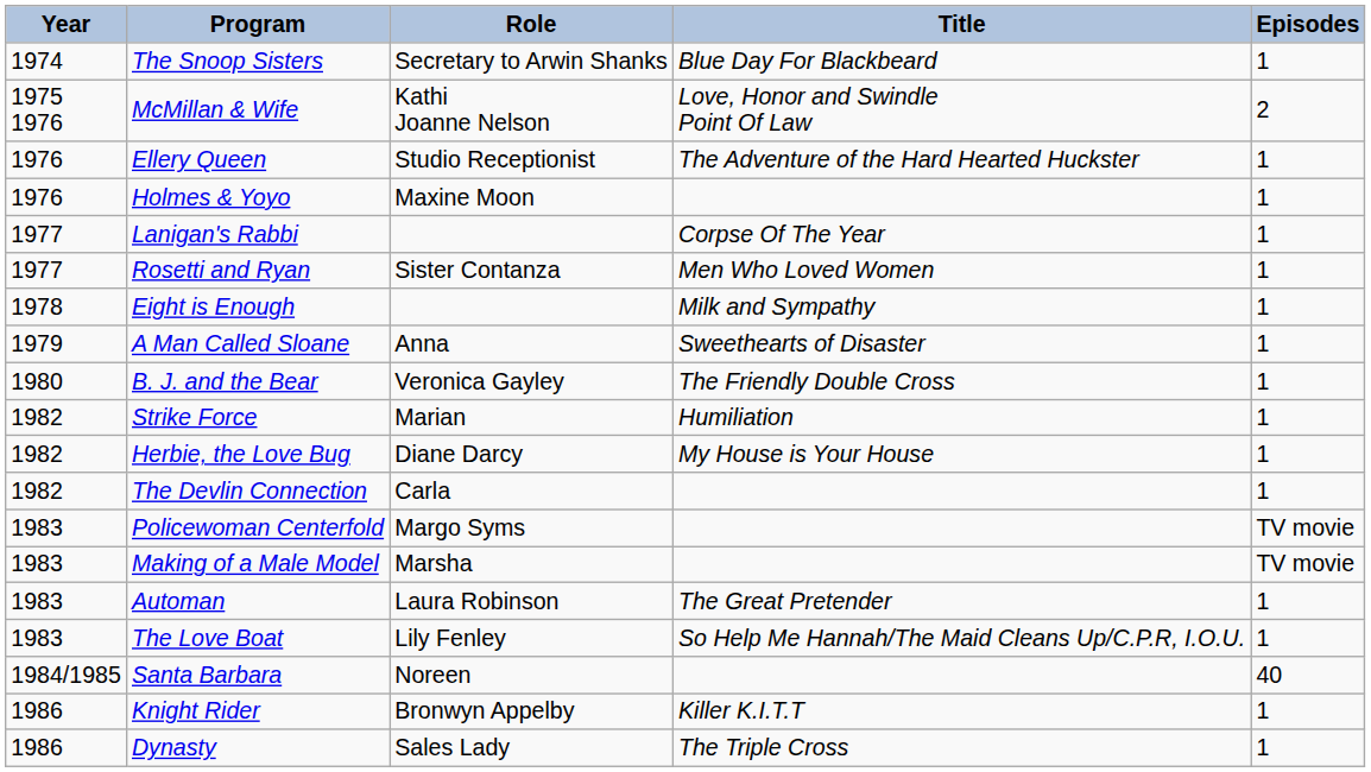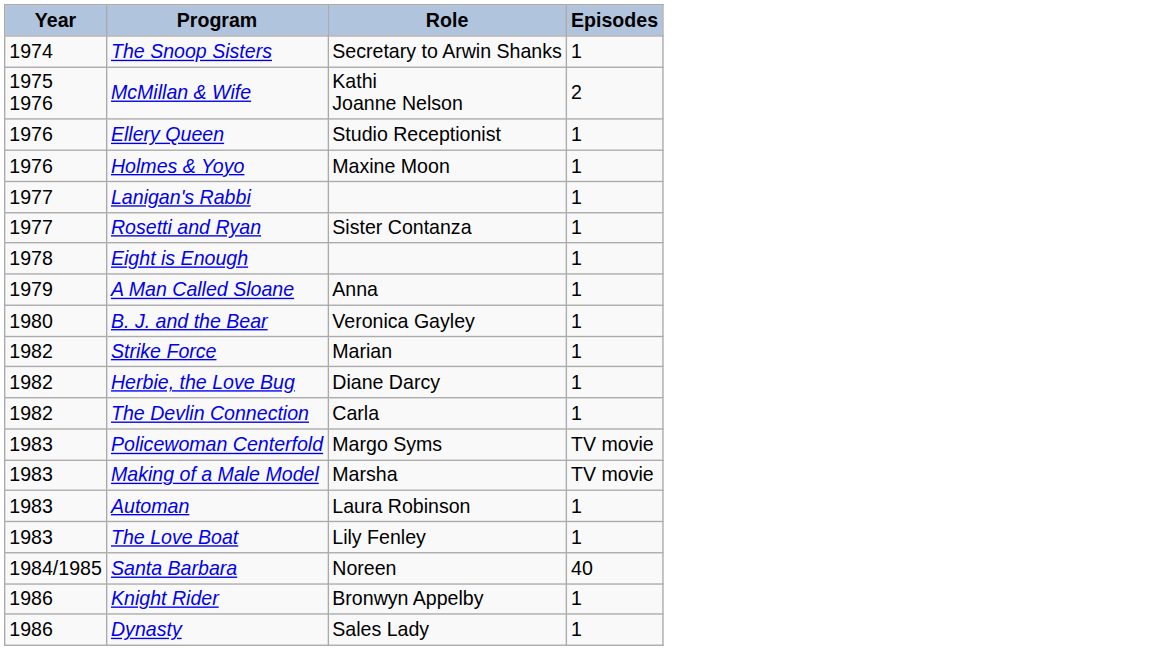 <table class="wikitable" border="1" style="font-size: 90%;" ;>
 <tr style="text-align:center;">
 <th style="background:#B0C4DE;">Year</th>
 <th style="background:#B0C4DE;">Program</th>
 <th style="background:#B0C4DE;">Role</th>
-<th style="background:#B0C4DE;">Title</th>
 <th style="background:#B0C4DE;">Episodes</th>
 </tr>
 <tr>
 <td>1974</td>
 <td><em><a href='#'>The Snoop Sisters</a></em></td>
 <td>Secretary to Arwin Shanks</td>
-<td><em>Blue Day For Blackbeard</em></td>
 <td>1</td>
 </tr>
 <tr>
 <td>1975<br>1976</td>
 <td><em><a href='#'>McMillan & Wife</a></em></td>
 <td>Kathi<br>Joanne Nelson</td>
-<td><em>Love, Honor and Swindle</em><br><em>Point Of Law</em></td>
 <td>2</td>
 </tr>
 <tr>
 <td>1976</td>
 <td><em><a href='#'>Ellery Queen</a></em></td>
 <td>Studio Receptionist</td>
-<td><em>The Adventure of the Hard Hearted Huckster</em></td>
 <td>1</td>
 </tr>
 <tr>
 <td>1976</td>
 <td><em><a href='#'>Holmes & Yoyo</a></em></td>
 <td>Maxine Moon</td>
-<td></td>
 <td>1</td>
 </tr>
 <tr>
 <td>1977</td>
 <td><em><a href='#'>Lanigan's Rabbi</a></em></td>
 <td></td>
-<td><em>Corpse Of The Year</em></td>
 <td>1</td>
 </tr>
 <tr>
 <td>1977</td>
 <td><em><a href='#'>Rosetti and Ryan</a></em></td>
 <td>Sister Contanza</td>
-<td><em>Men Who Loved Women</em></td>
 <td>1</td>
 </tr>
 <tr>
 <td>1978</td>
 <td><em><a href='#'>Eight is Enough</a></em></td>
 <td></td>
-<td><em>Milk and Sympathy</em></td>
 <td>1</td>
 </tr>
 <tr>
 <td>1979</td>
 <td><em><a href='#'>A Man Called Sloane</a></em></td>
 <td>Anna</td>
-<td><em>Sweethearts of Disaster</em></td>
 <td>1</td>
 </tr>
 <tr>
 <td>1980</td>
 <td><em><a href='#'>B. J. and the Bear</a></em></td>
 <td>Veronica Gayley</td>
-<td><em>The Friendly Double Cross</em></td>
 <td>1</td>
 </tr>
 <tr>
 <td>1982</td>
 <td><em><a href='#'>Strike Force</a></em></td>
 <td>Marian</td>
-<td><em>Humiliation</em></td>
 <td>1</td>
 </tr>
 <tr>
 <td>1982</td>
 <td><em><a href='#'>Herbie, the Love Bug</a></em></td>
 <td>Diane Darcy</td>
-<td><em>My House is Your House</em></td>
 <td>1</td>
 </tr>
 <tr>
 <td>1982</td>
 <td><em><a href='#'>The Devlin Connection</a></em></td>
 <td>Carla</td>
-<td></td>
 <td>1</td>
 </tr>
 <tr>
 <td>1983</td>
 <td><em><a href='#'>Policewoman Centerfold</a></em></td>
 <td>Margo Syms</td>
-<td></td>
 <td>TV movie</td>
 </tr>
 <tr>
 <td>1983</td>
 <td><em><a href='#'>Making of a Male Model</a></em></td>
 <td>Marsha</td>
-<td></td>
 <td>TV movie</td>
 </tr>
 <tr>
 <td>1983</td>
 <td><em><a href='#'>Automan</a></em></td>
 <td>Laura Robinson</td>
-<td><em>The Great Pretender</em></td>
 <td>1</td>
 </tr>
 <tr>
 <td>1983</td>
 <td><em><a href='#'>The Love Boat</a></em></td>
 <td>Lily Fenley</td>
-<td><em>So Help Me Hannah/The Maid Cleans Up/C.P.R, I.O.U.</em></td>
 <td>1</td>
 </tr>
 <tr>
 <td>1984/1985</td>
 <td><em><a href='#'>Santa Barbara</a></em></td>
 <td>Noreen</td>
-<td></td>
 <td>40</td>
 </tr>
 <tr>
 <td>1986</td>
 <td><em><a href='#'>Knight Rider</a></em></td>
 <td>Bronwyn Appelby</td>
-<td><em>Killer K.I.T.T</em></td>
 <td>1</td>
 </tr>
 <tr>
 <td>1986</td>
 <td><em><a href='#'>Dynasty</a></em></td>
 <td>Sales Lady</td>
-<td><em>The Triple Cross</em></td>
 <td>1</td>
 </tr>
 </table>
